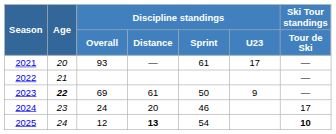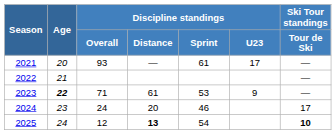 <table class="wikitable" style="font-size:95%; text-align:center; border:grey solid 1px; border-collapse:collapse; background:#ffffff;">
 <tr>
 <th style="background-color:#369; color:white; width:60px;" rowspan="2"> Season </th>
 <th style="background-color:#369; color:white; width:40px;" rowspan="2"> Age </th>
 <th style="background-color:#4180be; color:white;" colspan="4">Discipline standings</th>
 <th style="background-color:#4180be; color:white;" colspan="5">Ski Tour standings</th>
 </tr>
 <tr>
 <th style="background-color:#4180be; color:white; width:75px;">Overall</th>
 <th style="background-color:#4180be; color:white; width:75px;">Distance</th>
 <th style="background-color:#4180be; color:white; width:75px;">Sprint</th>
 <th style="background-color:#4180be; color:white; width:75px;">U23</th>
 <th style="background-color:#4180be; color:white; width:75px;">Tour de<br>Ski</th>
 </tr>
 <tr>
 <td><a href='#'>2021</a></td>
 <td><em>20</em></td>
 <td>93</td>
 <td>—</td>
 <td>61</td>
 <td>17</td>
 <td>—</td>
 </tr>
 <tr>
 <td><a href='#'>2022</a></td>
 <td><em>21</em></td>
 <td></td>
 <td></td>
 <td></td>
 <td></td>
 <td>—</td>
 </tr>
 <tr>
 <td><a href='#'>2023</a></td>
 <td><strong><em>22</em></strong></td>
-<td>69</td>
+<td>71</td>
 <td>61</td>
-<td>50</td>
+<td>53</td>
 <td>9</td>
 <td>—</td>
 </tr>
 <tr>
 <td><a href='#'>2024</a></td>
 <td><em>23</em></td>
 <td>24</td>
 <td>20</td>
 <td>46</td>
 <td></td>
 <td>17</td>
 </tr>
 <tr>
 <td><a href='#'>2025</a></td>
 <td><em>24</em></td>
 <td>12</td>
 <td><strong>13</strong></td>
 <td>54</td>
 <td></td>
 <td><strong>10</strong></td>
 </tr>
 </table>
